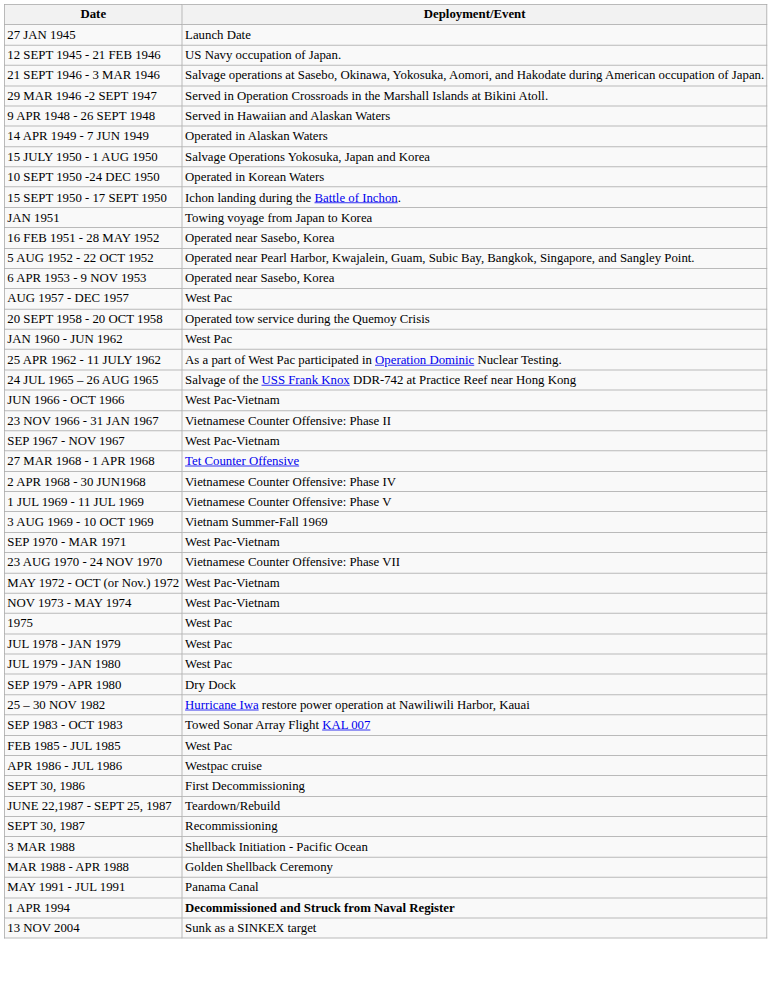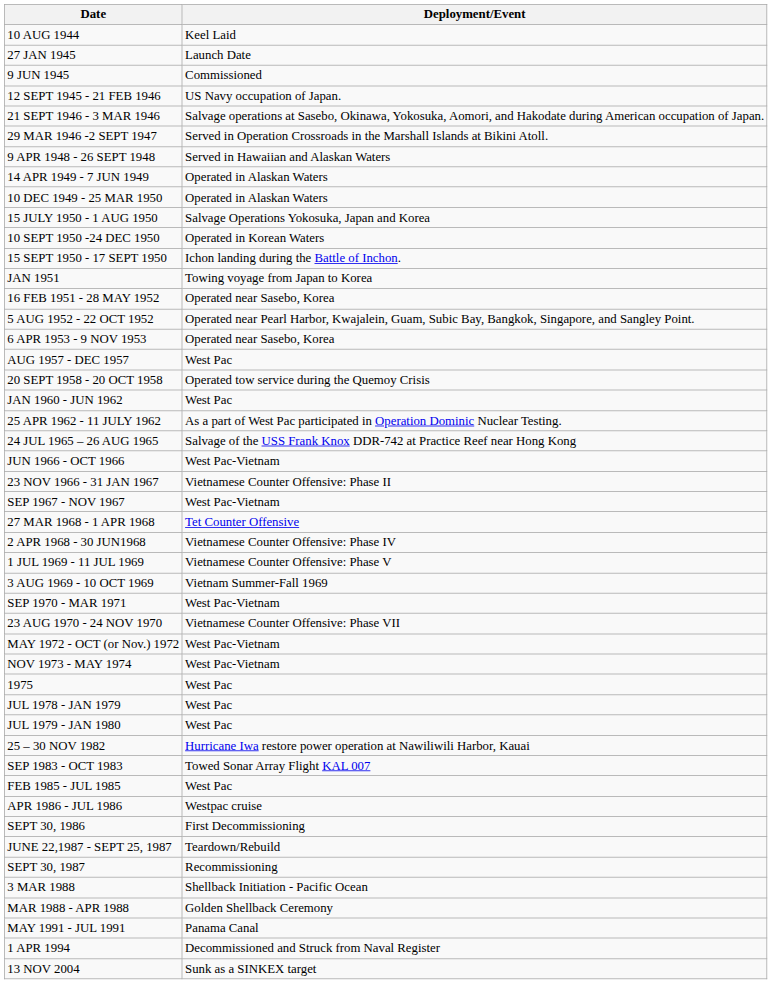 <table class="wikitable">
 <tr>
 <th>Date</th>
 <th>Deployment/Event</th>
 </tr>
 <tr>
+<td>10 AUG 1944</td>
+<td>Keel Laid</td>
+</tr>
+<tr>
 <td>27 JAN 1945</td>
 <td>Launch Date</td>
+</tr>
+<tr>
+<td>9 JUN 1945</td>
+<td>Commissioned</td>
 </tr>
 <tr>
 <td>12 SEPT 1945 - 21 FEB 1946</td>
 <td>US Navy occupation of Japan.</td>
 </tr>
 <tr>
 <td>21 SEPT 1946 - 3 MAR 1946</td>
 <td>Salvage operations at Sasebo, Okinawa, Yokosuka, Aomori, and Hakodate during American occupation of Japan.</td>
 </tr>
 <tr>
 <td>29 MAR 1946 -2 SEPT 1947</td>
 <td>Served in Operation Crossroads in the Marshall Islands at Bikini Atoll.</td>
 </tr>
 <tr>
 <td>9 APR 1948 - 26 SEPT 1948</td>
 <td>Served in Hawaiian and Alaskan Waters</td>
 </tr>
 <tr>
 <td>14 APR 1949 - 7 JUN 1949</td>
+<td>Operated in Alaskan Waters</td>
+</tr>
+<tr>
+<td>10 DEC 1949 - 25 MAR 1950</td>
 <td>Operated in Alaskan Waters</td>
 </tr>
 <tr>
 <td>15 JULY 1950 - 1 AUG 1950</td>
 <td>Salvage Operations Yokosuka, Japan and Korea</td>
 </tr>
 <tr>
 <td>10 SEPT 1950 -24 DEC 1950</td>
 <td>Operated in Korean Waters</td>
 </tr>
 <tr>
 <td>15 SEPT 1950 - 17 SEPT 1950</td>
 <td>Ichon landing during the <a href='#'>Battle of Inchon</a>.</td>
 </tr>
 <tr>
 <td>JAN 1951</td>
 <td>Towing voyage from Japan to Korea</td>
 </tr>
 <tr>
 <td>16 FEB 1951 - 28 MAY 1952</td>
 <td>Operated near Sasebo, Korea</td>
 </tr>
 <tr>
 <td>5 AUG 1952 - 22 OCT 1952</td>
 <td>Operated near Pearl Harbor, Kwajalein, Guam, Subic Bay, Bangkok, Singapore, and Sangley Point.</td>
 </tr>
 <tr>
 <td>6 APR 1953 - 9 NOV 1953</td>
 <td>Operated near Sasebo, Korea</td>
 </tr>
 <tr>
 <td>AUG 1957 - DEC 1957</td>
 <td>West Pac</td>
 </tr>
 <tr>
 <td>20 SEPT 1958 - 20 OCT 1958</td>
 <td>Operated tow service during the Quemoy Crisis</td>
 </tr>
 <tr>
 <td>JAN 1960 - JUN 1962</td>
 <td>West Pac</td>
 </tr>
 <tr>
 <td>25 APR 1962 - 11 JULY 1962</td>
 <td>As a part of West Pac participated in <a href='#'>Operation Dominic</a> Nuclear Testing.</td>
 </tr>
 <tr>
 <td>24 JUL 1965 – 26 AUG 1965</td>
 <td>Salvage of the <a href='#'>USS Frank Knox</a> DDR-742 at Practice Reef near Hong Kong</td>
 </tr>
 <tr>
 <td>JUN 1966 - OCT 1966</td>
 <td>West Pac-Vietnam</td>
 </tr>
 <tr>
 <td>23 NOV 1966 - 31 JAN 1967</td>
 <td>Vietnamese Counter Offensive: Phase II</td>
 </tr>
 <tr>
 <td>SEP 1967 - NOV 1967</td>
 <td>West Pac-Vietnam</td>
 </tr>
 <tr>
 <td>27 MAR 1968 - 1 APR 1968</td>
 <td><a href='#'>Tet Counter Offensive</a></td>
 </tr>
 <tr>
 <td>2 APR 1968 - 30 JUN1968</td>
 <td>Vietnamese Counter Offensive: Phase IV</td>
 </tr>
 <tr>
 <td>1 JUL 1969 - 11 JUL 1969</td>
 <td>Vietnamese Counter Offensive: Phase V</td>
 </tr>
 <tr>
 <td>3 AUG 1969 - 10 OCT 1969</td>
 <td>Vietnam Summer-Fall 1969</td>
 </tr>
 <tr>
 <td>SEP 1970 - MAR 1971</td>
 <td>West Pac-Vietnam</td>
 </tr>
 <tr>
 <td>23 AUG 1970 - 24 NOV 1970</td>
 <td>Vietnamese Counter Offensive: Phase VII</td>
 </tr>
 <tr>
 <td>MAY 1972 - OCT (or Nov.) 1972</td>
 <td>West Pac-Vietnam</td>
 </tr>
 <tr>
 <td>NOV 1973 - MAY 1974</td>
 <td>West Pac-Vietnam</td>
 </tr>
 <tr>
 <td>1975</td>
 <td>West Pac</td>
 </tr>
 <tr>
 <td>JUL 1978 - JAN 1979</td>
 <td>West Pac</td>
 </tr>
 <tr>
 <td>JUL 1979 - JAN 1980</td>
 <td>West Pac</td>
 </tr>
 <tr>
-<td>SEP 1979 - APR 1980</td>
-<td>Dry Dock</td>
-</tr>
-<tr>
 <td>25 – 30 NOV 1982</td>
 <td><a href='#'>Hurricane Iwa</a> restore power operation at Nawiliwili Harbor, Kauai</td>
 </tr>
 <tr>
 <td>SEP 1983 - OCT 1983</td>
 <td>Towed Sonar Array Flight <a href='#'>KAL 007</a></td>
 </tr>
 <tr>
 <td>FEB 1985 - JUL 1985</td>
 <td>West Pac</td>
 </tr>
 <tr>
 <td>APR 1986 - JUL 1986</td>
 <td>Westpac cruise</td>
 </tr>
 <tr>
 <td>SEPT 30, 1986</td>
 <td>First Decommissioning</td>
 </tr>
 <tr>
 <td>JUNE 22,1987 - SEPT 25, 1987</td>
 <td>Teardown/Rebuild</td>
 </tr>
 <tr>
 <td>SEPT 30, 1987</td>
 <td>Recommissioning</td>
 </tr>
 <tr>
 <td>3 MAR 1988</td>
 <td>Shellback Initiation - Pacific Ocean</td>
 </tr>
 <tr>
 <td>MAR 1988 - APR 1988</td>
 <td>Golden Shellback Ceremony</td>
 </tr>
 <tr>
 <td>MAY 1991 - JUL 1991</td>
 <td>Panama Canal</td>
 </tr>
 <tr>
 <td>1 APR 1994</td>
-<td><strong>Decommissioned and Struck from Naval Register</strong></td>
+<td>Decommissioned and Struck from Naval Register</td>
 </tr>
 <tr>
 <td>13 NOV 2004</td>
 <td>Sunk as a SINKEX target</td>
 </tr>
 </table>
